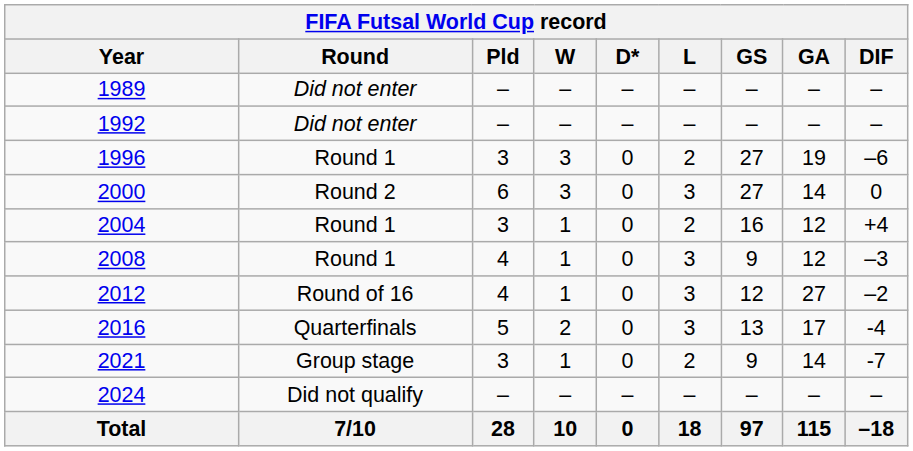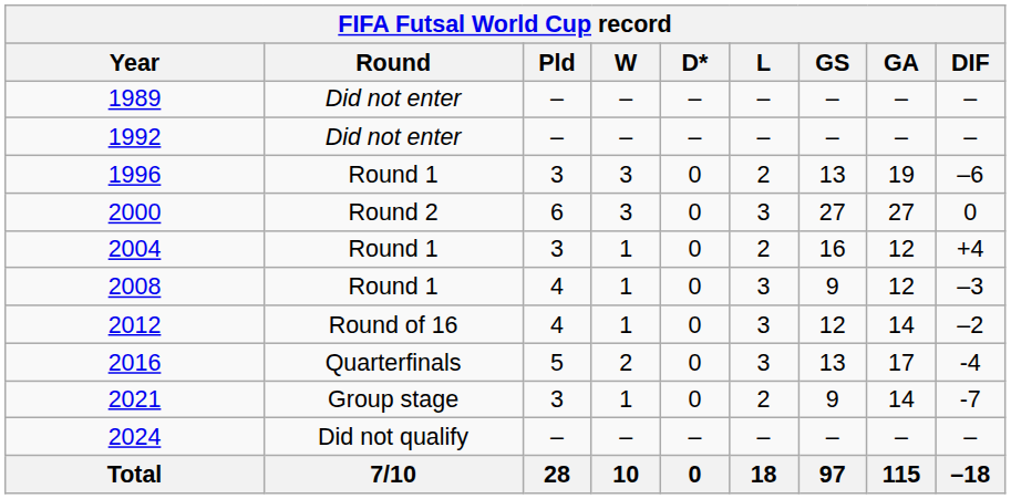 <table class="wikitable" style="text-align: center;font-size:90%;">
 <tr>
 <th colspan=9><a href='#'>FIFA Futsal World Cup</a> record</th>
 </tr>
 <tr>
 <th width=150>Year</th>
 <th width=150>Round</th>
 <th width=35>Pld</th>
 <th width=35>W</th>
 <th width=35>D*</th>
 <th width=35>L</th>
 <th width=35>GS</th>
 <th width=35>GA</th>
 <th width=35>DIF</th>
 </tr>
 <tr>
 <td> <a href='#'>1989</a></td>
 <td><em>Did not enter</em></td>
 <td>–</td>
 <td>–</td>
 <td>–</td>
 <td>–</td>
 <td>–</td>
 <td>–</td>
 <td>–</td>
 </tr>
 <tr>
 <td> <a href='#'>1992</a></td>
 <td><em>Did not enter</em></td>
 <td>–</td>
 <td>–</td>
 <td>–</td>
 <td>–</td>
 <td>–</td>
 <td>–</td>
 <td>–</td>
 </tr>
 <tr>
 <td> <a href='#'>1996</a></td>
 <td>Round 1</td>
 <td>3</td>
 <td>3</td>
 <td>0</td>
 <td>2</td>
-<td>27</td>
+<td>13</td>
 <td>19</td>
 <td>–6</td>
 </tr>
 <tr>
 <td> <a href='#'>2000</a></td>
 <td>Round 2</td>
 <td>6</td>
 <td>3</td>
 <td>0</td>
 <td>3</td>
 <td>27</td>
-<td>14</td>
+<td>27</td>
 <td>0</td>
 </tr>
 <tr>
 <td> <a href='#'>2004</a></td>
 <td>Round 1</td>
 <td>3</td>
 <td>1</td>
 <td>0</td>
 <td>2</td>
 <td>16</td>
 <td>12</td>
 <td>+4</td>
 </tr>
 <tr>
 <td> <a href='#'>2008</a></td>
 <td>Round 1</td>
 <td>4</td>
 <td>1</td>
 <td>0</td>
 <td>3</td>
 <td>9</td>
 <td>12</td>
 <td>–3</td>
 </tr>
 <tr>
 <td> <a href='#'>2012</a></td>
 <td>Round of 16</td>
 <td>4</td>
 <td>1</td>
 <td>0</td>
 <td>3</td>
 <td>12</td>
-<td>27</td>
+<td>14</td>
 <td>–2</td>
 </tr>
 <tr>
 <td> <a href='#'>2016</a></td>
 <td>Quarterfinals</td>
 <td>5</td>
 <td>2</td>
 <td>0</td>
 <td>3</td>
 <td>13</td>
 <td>17</td>
 <td>-4</td>
 </tr>
 <tr>
 <td> <a href='#'>2021</a></td>
 <td>Group stage</td>
 <td>3</td>
 <td>1</td>
 <td>0</td>
 <td>2</td>
 <td>9</td>
 <td>14</td>
 <td>-7</td>
 </tr>
 <tr>
 <td> <a href='#'>2024</a></td>
 <td>Did not qualify</td>
 <td>–</td>
 <td>–</td>
 <td>–</td>
 <td>–</td>
 <td>–</td>
 <td>–</td>
 <td>–</td>
 </tr>
 <tr>
 <th><strong>Total</strong></th>
 <th>7/10</th>
 <th>28</th>
 <th>10</th>
 <th>0</th>
 <th>18</th>
 <th>97</th>
 <th>115</th>
 <th>–18</th>
 </tr>
 </table>
